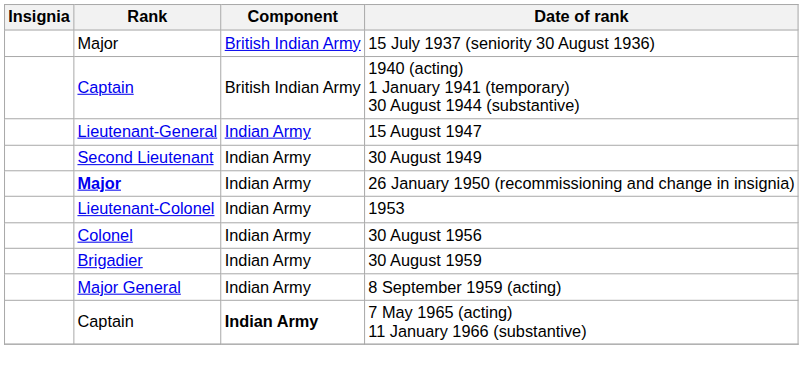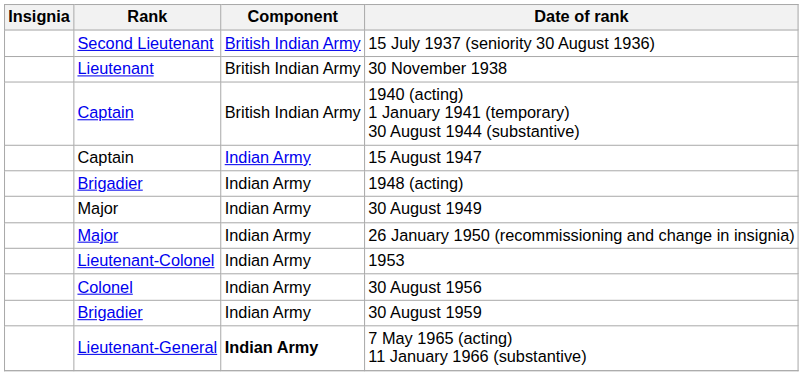 <table class="wikitable" style="background:white">
 <tr>
 <th>Insignia</th>
 <th>Rank</th>
 <th>Component</th>
 <th>Date of rank</th>
 </tr>
 <tr>
 <td align="center"></td>
-<td>Major</td>
+<td><a href='#'>Second Lieutenant</a></td>
 <td><a href='#'>British Indian Army</a></td>
 <td>15 July 1937 (seniority 30 August 1936)</td>
+</tr>
+<tr>
+<td align="center"></td>
+<td><a href='#'>Lieutenant</a></td>
+<td>British Indian Army</td>
+<td>30 November 1938</td>
 </tr>
 <tr>
 <td align="center"></td>
 <td><a href='#'>Captain</a></td>
 <td>British Indian Army</td>
 <td>1940 (acting)<br>1 January 1941 (temporary)<br>30 August 1944 (substantive)</td>
 </tr>
 <tr>
 <td align="center"></td>
-<td><a href='#'>Lieutenant-General</a></td>
+<td>Captain</td>
 <td><a href='#'>Indian Army</a></td>
 <td>15 August 1947</td>
 </tr>
 <tr>
 <td align="center"></td>
-<td><a href='#'>Second Lieutenant</a></td>
+<td><a href='#'>Brigadier</a></td>
+<td>Indian Army</td>
+<td>1948 (acting)</td>
+</tr>
+<tr>
+<td align="center"></td>
+<td>Major</td>
 <td>Indian Army</td>
 <td>30 August 1949</td>
 </tr>
 <tr>
 <td align="center"></td>
-<td><strong><a href='#'>Major</a></strong></td>
+<td><a href='#'>Major</a></td>
 <td>Indian Army</td>
 <td>26 January 1950 (recommissioning and change in insignia)</td>
 </tr>
 <tr>
 <td align="center"></td>
 <td><a href='#'>Lieutenant-Colonel</a></td>
 <td>Indian Army</td>
 <td>1953</td>
 </tr>
 <tr>
 <td align="center"></td>
 <td><a href='#'>Colonel</a></td>
 <td>Indian Army</td>
 <td>30 August 1956</td>
 </tr>
 <tr>
 <td align="center"></td>
 <td><a href='#'>Brigadier</a></td>
 <td>Indian Army</td>
 <td>30 August 1959</td>
 </tr>
 <tr>
 <td align="center"></td>
-<td><a href='#'>Major General</a></td>
-<td>Indian Army</td>
-<td>8 September 1959 (acting)</td>
-</tr>
-<tr>
-<td align="center"></td>
-<td>Captain</td>
+<td><a href='#'>Lieutenant-General</a></td>
 <td><strong>Indian Army</strong></td>
 <td>7 May 1965 (acting)<br>11 January 1966 (substantive)</td>
 </tr>
 <tr>
 </tr>
 </table>
